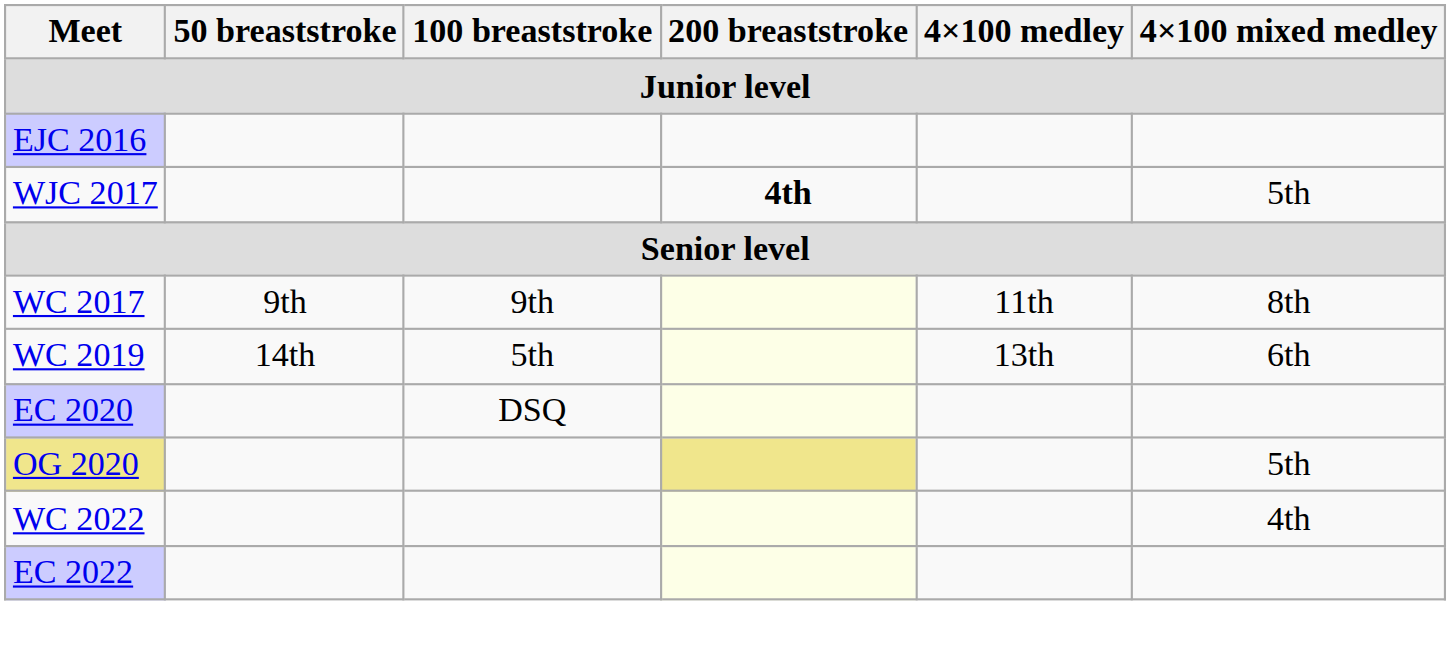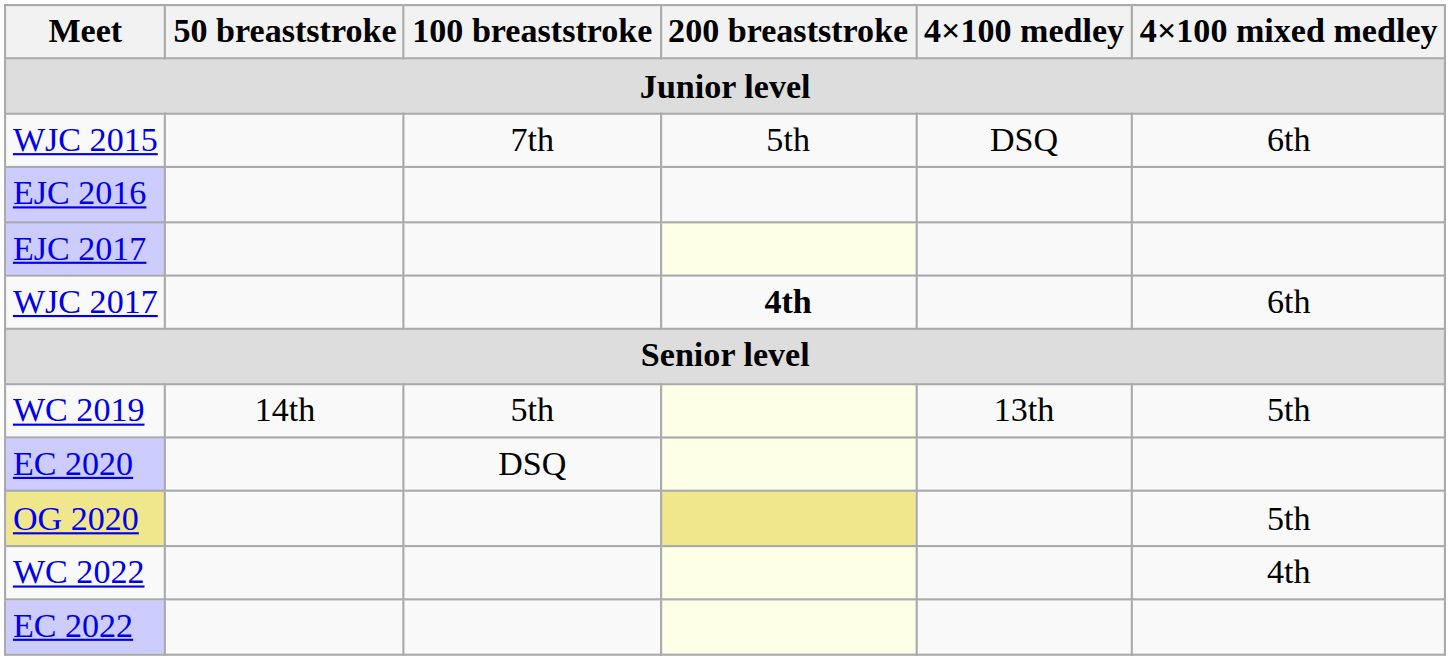 <table class="sortable wikitable">
 <tr>
 <th>Meet</th>
 <th class="unsortable">50 breaststroke</th>
 <th class="unsortable">100 breaststroke</th>
 <th class="unsortable">200 breaststroke</th>
 <th class="unsortable">4×100 medley</th>
 <th class="unsortable">4×100 mixed medley</th>
 </tr>
 <tr bgcolor="#DDDDDD">
 <td colspan="6" align="center"><strong>Junior level</strong></td>
 </tr>
 <tr>
+<td><a href='#'>WJC 2015</a></td>
+<td align="center"></td>
+<td align="center">7th</td>
+<td align="center">5th</td>
+<td align="center">DSQ</td>
+<td align="center">6th</td>
+</tr>
+<tr>
 <td style="background:#ccccff"><a href='#'>EJC 2016</a></td>
 <td align="center"></td>
 <td align="center"></td>
 <td align="center"></td>
+<td align="center"></td>
+<td align="center"></td>
+</tr>
+<tr>
+<td style="background:#ccccff"><a href='#'>EJC 2017</a></td>
+<td align="center"></td>
+<td align="center"></td>
+<td style="background:#fdffe7"></td>
 <td align="center"></td>
 <td align="center"></td>
 </tr>
 <tr>
 <td><a href='#'>WJC 2017</a></td>
 <td align="center"></td>
 <td align="center"></td>
 <td align="center"><strong>4th</strong></td>
 <td align="center"></td>
-<td align="center">5th</td>
+<td align="center">6th</td>
 </tr>
 <tr bgcolor="#DDDDDD">
 <td colspan="6" align="center"><strong>Senior level</strong></td>
-</tr>
-<tr>
-<td><a href='#'>WC 2017</a></td>
-<td align="center">9th</td>
-<td align="center">9th</td>
-<td style="background:#fdffe7"></td>
-<td align="center">11th</td>
-<td align="center">8th</td>
 </tr>
 <tr>
 <td><a href='#'>WC 2019</a></td>
 <td align="center">14th</td>
 <td align="center">5th</td>
 <td style="background:#fdffe7"></td>
 <td align="center">13th</td>
-<td align="center">6th</td>
+<td align="center">5th</td>
 </tr>
 <tr>
 <td style="background:#ccccff"><a href='#'>EC 2020</a></td>
 <td align="center"></td>
 <td align="center">DSQ</td>
 <td style="background:#fdffe7"></td>
 <td align="center"></td>
 <td align="center"></td>
 </tr>
 <tr>
 <td style="background:#f0e68c"><a href='#'>OG 2020</a></td>
 <td></td>
 <td align="center"></td>
 <td style="background:#f0e68c"></td>
 <td align="center"></td>
 <td align="center">5th</td>
 </tr>
 <tr>
 <td><a href='#'>WC 2022</a></td>
 <td align="center"></td>
 <td align="center"></td>
 <td style="background:#fdffe7"></td>
 <td align="center"></td>
 <td align="center">4th</td>
 </tr>
 <tr>
 <td style="background:#ccccff"><a href='#'>EC 2022</a></td>
 <td align="center"></td>
 <td align="center"></td>
 <td style="background:#fdffe7"></td>
 <td align="center"></td>
 <td align="center"></td>
 </tr>
 </table>
